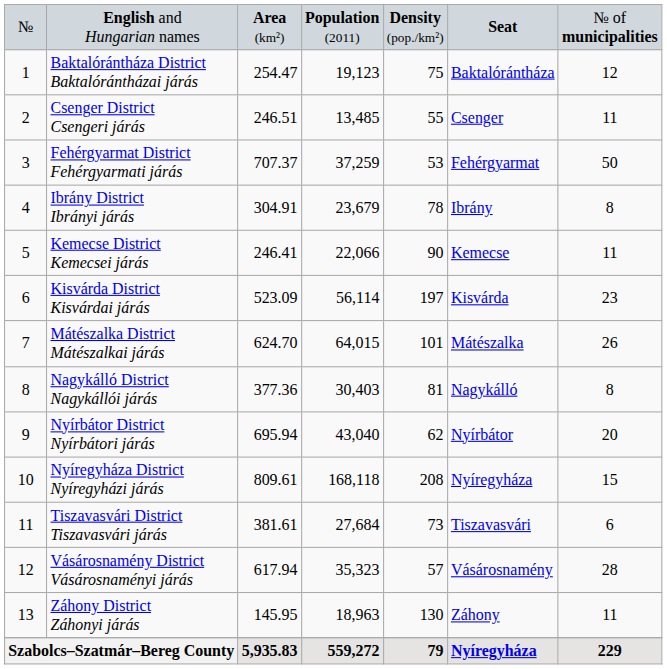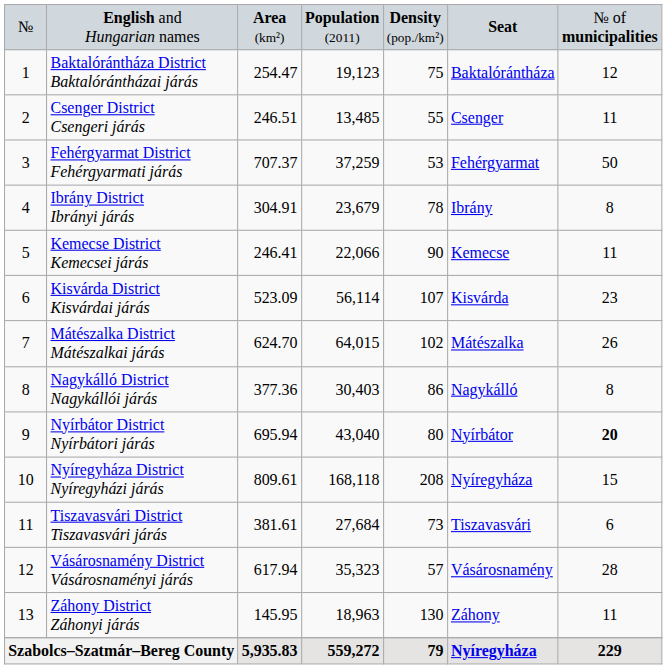 <table class="wikitable" style="font-size:95%">
 <tr bgcolor="D0D8DD">
 <td align="center">№</td>
 <td style=width:175px; align="center"><strong>English</strong> and<br><em>Hungarian</em> names</td>
 <td align="center"><strong>Area</strong><br> <small>(km²)</small></td>
 <td align="center"><strong>Population</strong><br> <small>(2011)</small></td>
 <td align="center"><strong>Density</strong><br> <small>(pop./km²)</small></td>
 <td align="center"><strong>Seat</strong></td>
 <td align="center">№ of<br><strong>municipalities</strong></td>
 </tr>
 <tr>
 <td align="center">1</td>
 <td><a href='#'>Baktalórántháza District</a><br> <em>Baktalórántházai járás</em></td>
 <td align="right">254.47</td>
 <td align="right">19,123</td>
 <td align="right">75</td>
 <td><a href='#'>Baktalórántháza</a></td>
 <td align="center">12</td>
 </tr>
 <tr>
 <td align="center">2</td>
 <td><a href='#'>Csenger District</a><br> <em>Csengeri járás</em></td>
 <td align="right">246.51</td>
 <td align="right">13,485</td>
 <td align="right">55</td>
 <td><a href='#'>Csenger</a></td>
 <td align="center">11</td>
 </tr>
 <tr>
 <td align="center">3</td>
 <td><a href='#'>Fehérgyarmat District</a><br> <em>Fehérgyarmati járás</em></td>
 <td align="right">707.37</td>
 <td align="right">37,259</td>
 <td align="right">53</td>
 <td><a href='#'>Fehérgyarmat</a></td>
 <td align="center">50</td>
 </tr>
 <tr>
 <td align="center">4</td>
 <td><a href='#'>Ibrány District</a><br> <em>Ibrányi járás</em></td>
 <td align="right">304.91</td>
 <td align="right">23,679</td>
 <td align="right">78</td>
 <td><a href='#'>Ibrány</a></td>
 <td align="center">8</td>
 </tr>
 <tr>
 <td align="center">5</td>
 <td><a href='#'>Kemecse District</a><br> <em>Kemecsei járás</em></td>
 <td align="right">246.41</td>
 <td align="right">22,066</td>
 <td align="right">90</td>
 <td><a href='#'>Kemecse</a></td>
 <td align="center">11</td>
 </tr>
 <tr>
 <td align="center">6</td>
 <td><a href='#'>Kisvárda District</a><br> <em>Kisvárdai járás</em></td>
 <td align="right">523.09</td>
 <td align="right">56,114</td>
-<td align="right">197</td>
+<td align="right">107</td>
 <td><a href='#'>Kisvárda</a></td>
 <td align="center">23</td>
 </tr>
 <tr>
 <td align="center">7</td>
 <td><a href='#'>Mátészalka District</a><br> <em>Mátészalkai járás</em></td>
 <td align="right">624.70</td>
 <td align="right">64,015</td>
-<td align="right">101</td>
+<td align="right">102</td>
 <td><a href='#'>Mátészalka</a></td>
 <td align="center">26</td>
 </tr>
 <tr>
 <td align="center">8</td>
 <td><a href='#'>Nagykálló District</a><br> <em>Nagykállói járás</em></td>
 <td align="right">377.36</td>
 <td align="right">30,403</td>
-<td align="right">81</td>
+<td align="right">86</td>
 <td><a href='#'>Nagykálló</a></td>
 <td align="center">8</td>
 </tr>
 <tr>
 <td align="center">9</td>
 <td><a href='#'>Nyírbátor District</a><br> <em>Nyírbátori járás</em></td>
 <td align="right">695.94</td>
 <td align="right">43,040</td>
-<td align="right">62</td>
+<td align="right">80</td>
 <td><a href='#'>Nyírbátor</a></td>
-<td align="center">20</td>
+<td align="center"><strong>20</strong></td>
 </tr>
 <tr>
 <td align="center">10</td>
 <td><a href='#'>Nyíregyháza District</a><br> <em>Nyíregyházi járás</em></td>
 <td align="right">809.61</td>
 <td align="right">168,118</td>
 <td align="right">208</td>
 <td><a href='#'>Nyíregyháza</a></td>
 <td align="center">15</td>
 </tr>
 <tr>
 <td align="center">11</td>
 <td><a href='#'>Tiszavasvári District</a><br> <em>Tiszavasvári járás</em></td>
 <td align="right">381.61</td>
 <td align="right">27,684</td>
 <td align="right">73</td>
 <td><a href='#'>Tiszavasvári</a></td>
 <td align="center">6</td>
 </tr>
 <tr>
 <td align="center">12</td>
 <td><a href='#'>Vásárosnamény District</a><br> <em>Vásárosnaményi járás</em></td>
 <td align="right">617.94</td>
 <td align="right">35,323</td>
 <td align="right">57</td>
 <td><a href='#'>Vásárosnamény</a></td>
 <td align="center">28</td>
 </tr>
 <tr>
 <td align="center">13</td>
 <td><a href='#'>Záhony District</a><br> <em>Záhonyi járás</em></td>
 <td align="right">145.95</td>
 <td align="right">18,963</td>
 <td align="right">130</td>
 <td><a href='#'>Záhony</a></td>
 <td align="center">11</td>
 </tr>
 <tr>
 </tr>
 <tr bgcolor="E5E4E2">
 <th colspan="2">Szabolcs–Szatmár–Bereg County</th>
 <td align="right"><strong>5,935.83</strong></td>
 <td align="right"><strong>559,272</strong></td>
 <td align="right"><strong>79</strong></td>
 <td><strong><a href='#'>Nyíregyháza</a></strong></td>
 <td align="center"><strong>229</strong></td>
 </tr>
 </table>
